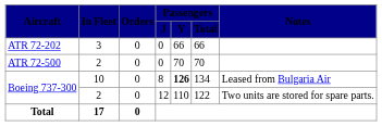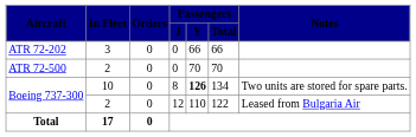 <table class="toccolours" border="1" cellpadding="3" style="margin:1em auto; border-collapse:collapse">
 <tr style="background:darkblue;">
 <th rowspan="2"><span>Aircraft</span></th>
 <th rowspan="2"><span>In Fleet</span></th>
 <th rowspan="2"><span>Orders</span></th>
 <th colspan="3"><span>Passengers</span></th>
 <th rowspan="2"><span>Notes</span></th>
 </tr>
 <tr style="background:darkblue;">
 <th><abbr><span>J</span></abbr></th>
 <th><abbr><span>Y</span></abbr></th>
 <th><span>Total</span></th>
 </tr>
 <tr>
 <td style="text-align:left;"><a href='#'>ATR 72-202</a></td>
 <td align=center>3</td>
 <td align=center>0</td>
 <td>0</td>
 <td>66</td>
 <td>66</td>
 <td></td>
 </tr>
 <tr>
 <td style="text-align:left;"><a href='#'>ATR 72-500</a></td>
 <td align=center>2</td>
 <td align=center>0</td>
 <td>0</td>
 <td>70</td>
 <td>70</td>
 <td></td>
 </tr>
 <tr>
 <td style="text-align:left;" rowspan="2"><a href='#'>Boeing 737-300</a></td>
 <td align=center>10</td>
 <td align=center>0</td>
 <td>8</td>
 <td><strong>126</strong></td>
 <td>134</td>
-<td>Leased from <a href='#'>Bulgaria Air</a></td>
+<td>Two units are stored for spare parts.</td>
 </tr>
 <tr>
 <td align=center>2</td>
 <td align=center>0</td>
 <td>12</td>
 <td>110</td>
 <td>122</td>
-<td>Two units are stored for spare parts.</td>
+<td>Leased from <a href='#'>Bulgaria Air</a></td>
 </tr>
 <tr>
 <th>Total</th>
 <th>17</th>
 <th>0</th>
 <th colspan=4></th>
 </tr>
 </table>
